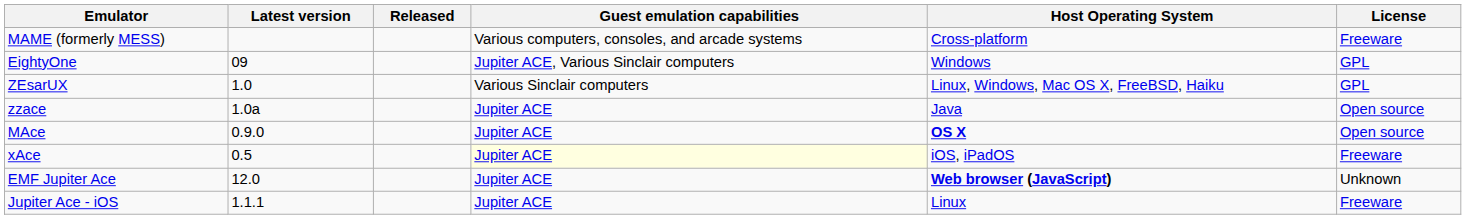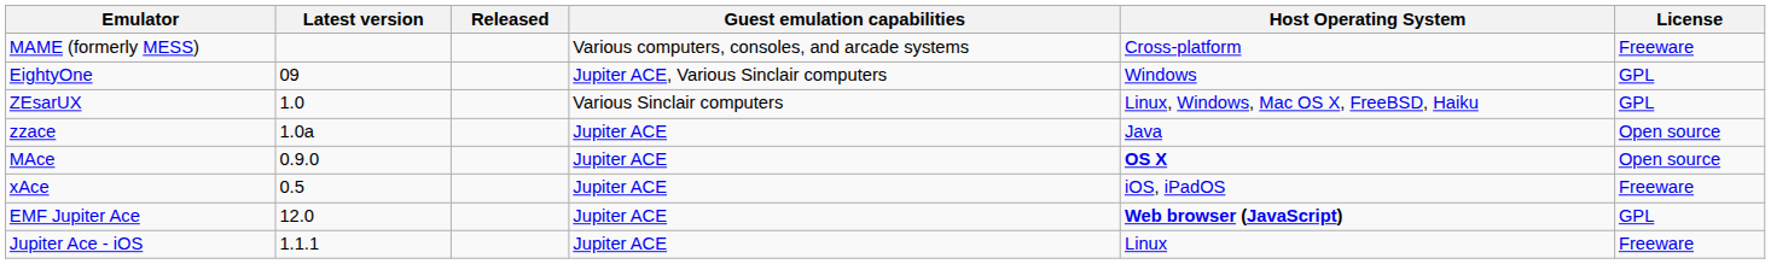 <table class="wikitable sortable" style="width:100%">
 <tr>
 <th>Emulator</th>
 <th>Latest version</th>
 <th>Released</th>
 <th>Guest emulation capabilities</th>
 <th>Host Operating System</th>
 <th>License</th>
 </tr>
 <tr>
 <td><a href='#'>MAME</a> (formerly <a href='#'>MESS</a>)</td>
 <td></td>
 <td></td>
 <td>Various computers, consoles, and arcade systems</td>
 <td><a href='#'>Cross-platform</a></td>
 <td><a href='#'>Freeware</a></td>
 </tr>
 <tr>
 <td><a href='#'>EightyOne</a></td>
 <td>09</td>
 <td></td>
 <td><a href='#'>Jupiter ACE</a>, Various Sinclair computers</td>
 <td><a href='#'>Windows</a></td>
 <td><a href='#'>GPL</a></td>
 </tr>
 <tr>
 <td><a href='#'>ZEsarUX</a></td>
 <td>1.0</td>
 <td></td>
 <td>Various Sinclair computers</td>
 <td><a href='#'>Linux</a>, <a href='#'>Windows</a>, <a href='#'>Mac OS X</a>, <a href='#'>FreeBSD</a>, <a href='#'>Haiku</a></td>
 <td><a href='#'>GPL</a></td>
 </tr>
 <tr>
 <td><a href='#'>zzace</a></td>
 <td>1.0a</td>
 <td></td>
 <td><a href='#'>Jupiter ACE</a></td>
 <td><a href='#'>Java</a></td>
 <td><a href='#'>Open source</a></td>
 </tr>
 <tr>
 <td><a href='#'>MAce</a></td>
 <td>0.9.0</td>
 <td></td>
 <td><a href='#'>Jupiter ACE</a></td>
 <td><strong><a href='#'>OS X</a></strong></td>
 <td><a href='#'>Open source</a></td>
 </tr>
 <tr>
 <td><a href='#'>xAce</a></td>
 <td>0.5</td>
 <td></td>
-<td style="background: lightyellow;"><a href='#'>Jupiter ACE</a></td>
+<td><a href='#'>Jupiter ACE</a></td>
 <td><a href='#'>iOS</a>, <a href='#'>iPadOS</a></td>
 <td><a href='#'>Freeware</a></td>
 </tr>
 <tr>
 <td><a href='#'>EMF Jupiter Ace</a></td>
 <td>12.0</td>
 <td></td>
 <td><a href='#'>Jupiter ACE</a></td>
 <td><strong><a href='#'>Web browser</a> (<a href='#'>JavaScript</a>)</strong></td>
-<td>Unknown</td>
+<td><a href='#'>GPL</a></td>
 </tr>
 <tr>
 <td><a href='#'>Jupiter Ace - iOS</a></td>
 <td>1.1.1</td>
 <td></td>
 <td><a href='#'>Jupiter ACE</a></td>
 <td><a href='#'>Linux</a></td>
 <td><a href='#'>Freeware</a></td>
 </tr>
 </table>
